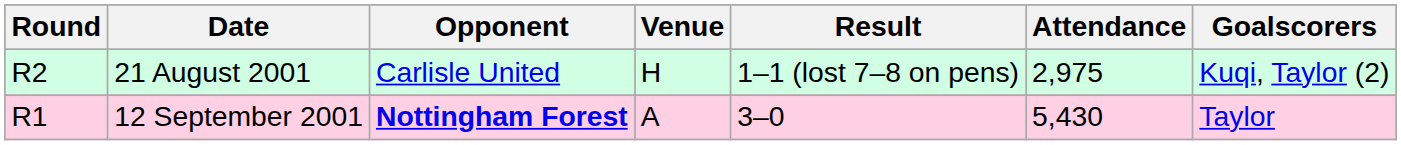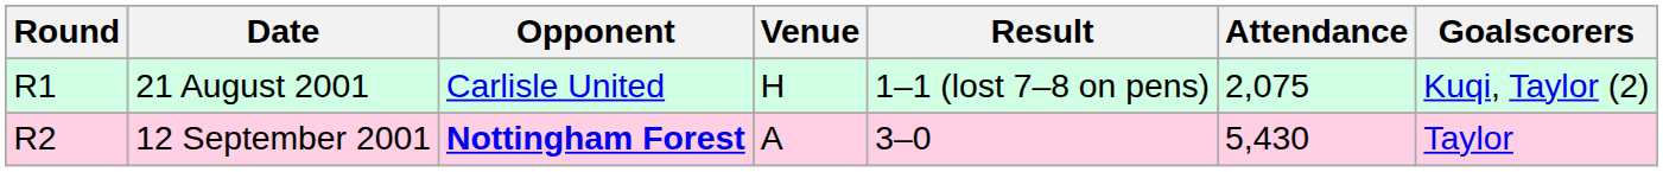 <table class="wikitable">
 <tr>
 <th>Round</th>
 <th>Date</th>
 <th>Opponent</th>
 <th>Venue</th>
 <th>Result</th>
 <th>Attendance</th>
 <th>Goalscorers</th>
 </tr>
 <tr style="background-color: #d0ffe3;">
-<td>R2</td>
+<td>R1</td>
 <td>21 August 2001</td>
 <td><a href='#'>Carlisle United</a></td>
 <td>H</td>
 <td>1–1 (lost 7–8 on pens)</td>
-<td>2,975</td>
+<td>2,075</td>
 <td><a href='#'>Kuqi</a>, <a href='#'>Taylor</a> (2)</td>
 </tr>
 <tr style="background-color: #ffd0e3;">
-<td>R1</td>
+<td>R2</td>
 <td>12 September 2001</td>
 <td><strong><a href='#'>Nottingham Forest</a></strong></td>
 <td>A</td>
 <td>3–0</td>
 <td>5,430</td>
 <td><a href='#'>Taylor</a></td>
 </tr>
 </table>
